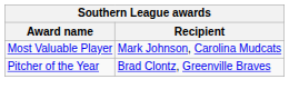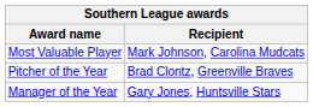 <table class="wikitable">
 <tr>
 <th colspan="2">Southern League awards</th>
 </tr>
 <tr>
 <th>Award name</th>
 <th>Recipient</th>
 </tr>
 <tr>
 <td><a href='#'>Most Valuable Player</a></td>
 <td><a href='#'>Mark Johnson</a>, <a href='#'>Carolina Mudcats</a></td>
 </tr>
 <tr>
 <td><a href='#'>Pitcher of the Year</a></td>
 <td><a href='#'>Brad Clontz</a>, <a href='#'>Greenville Braves</a></td>
 </tr>
+<tr>
+<td><a href='#'>Manager of the Year</a></td>
+<td><a href='#'>Gary Jones</a>, <a href='#'>Huntsville Stars</a></td>
+</tr>
 </table>
